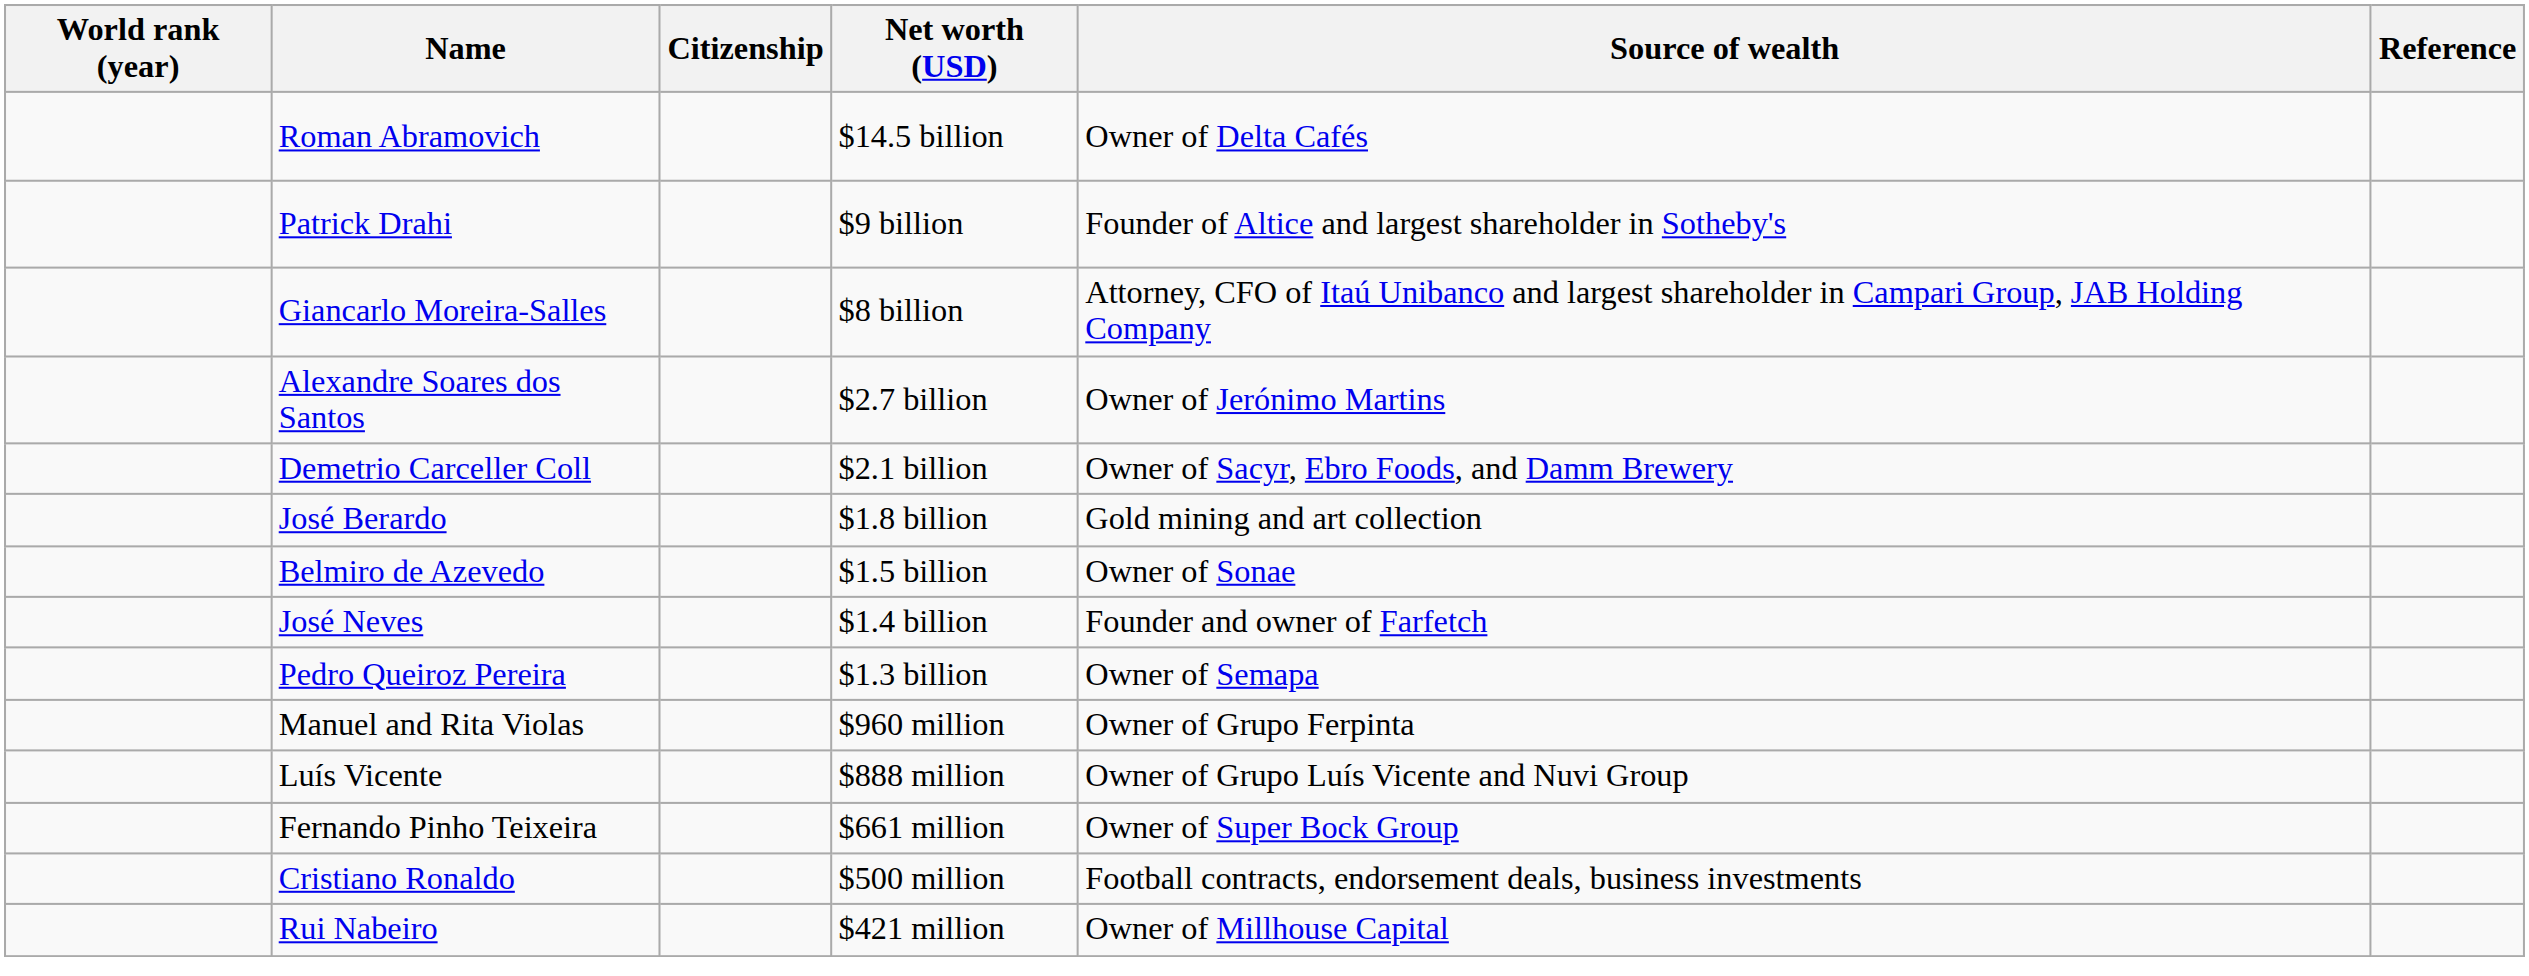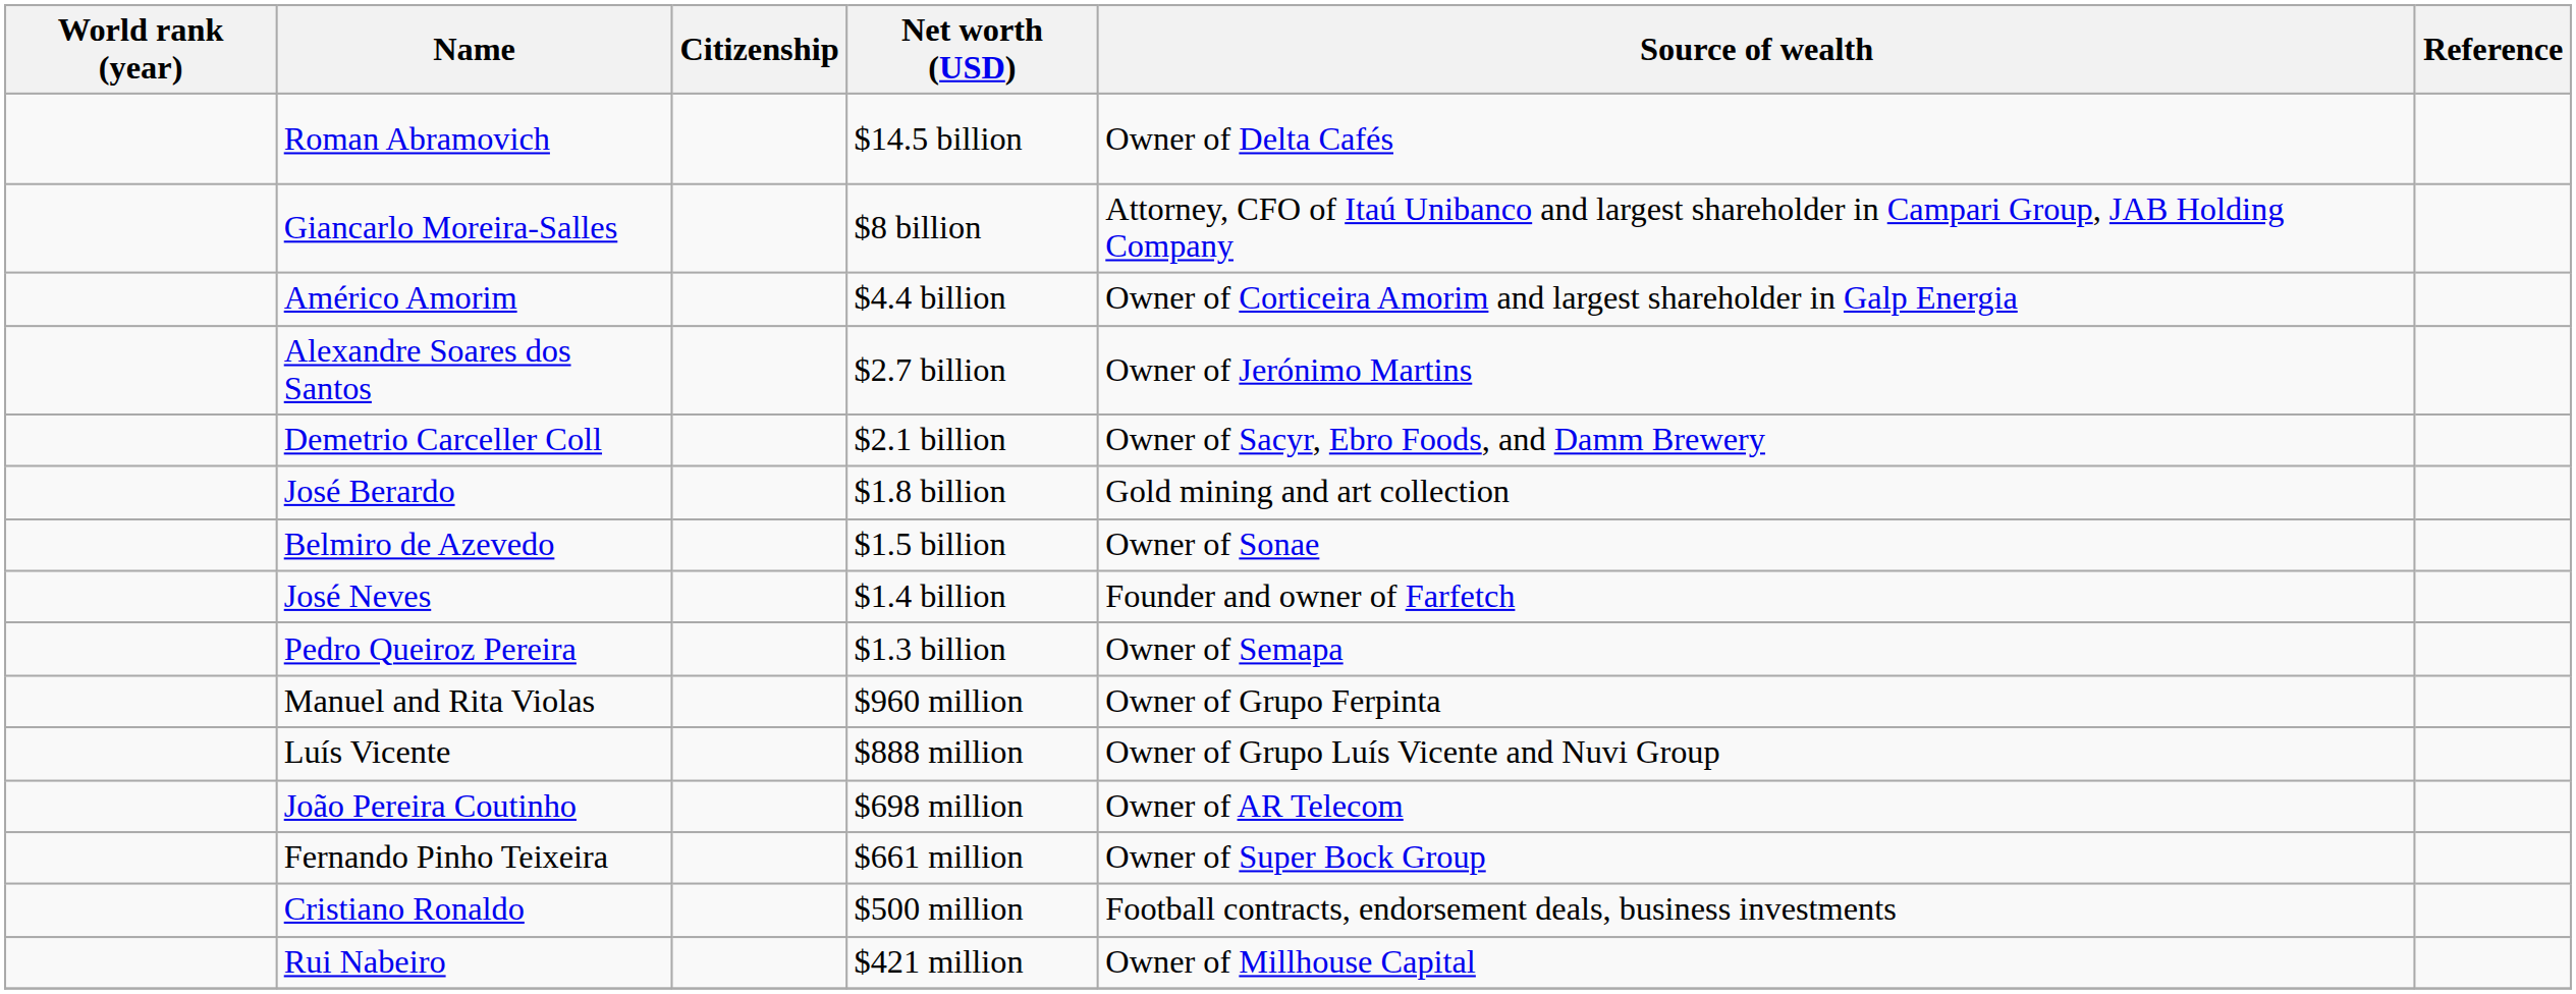 <table class="wikitable">
 <tr>
 <th>World rank (year)</th>
 <th>Name</th>
 <th>Citizenship</th>
 <th>Net worth (<a href='#'>USD</a>)</th>
 <th>Source of wealth</th>
 <th>Reference</th>
 </tr>
 <tr>
 <td></td>
 <td><a href='#'>Roman Abramovich</a></td>
 <td><br><br></td>
 <td>$14.5 billion</td>
 <td>Owner of <a href='#'>Delta Cafés</a></td>
 <td></td>
 </tr>
 <tr>
 <td></td>
-<td><a href='#'>Patrick Drahi</a></td>
+<td><a href='#'>Giancarlo Moreira-Salles</a></td>
 <td><br><br></td>
-<td>$9 billion</td>
-<td>Founder of <a href='#'>Altice</a> and largest shareholder in <a href='#'>Sotheby's</a></td>
+<td>$8 billion</td>
+<td>Attorney, CFO of <a href='#'>Itaú Unibanco</a> and largest shareholder in <a href='#'>Campari Group</a>, <a href='#'>JAB Holding Company</a></td>
 <td></td>
 </tr>
 <tr>
 <td></td>
-<td><a href='#'>Giancarlo Moreira-Salles</a></td>
-<td><br><br></td>
-<td>$8 billion</td>
-<td>Attorney, CFO of <a href='#'>Itaú Unibanco</a> and largest shareholder in <a href='#'>Campari Group</a>, <a href='#'>JAB Holding Company</a></td>
+<td><a href='#'>Américo Amorim</a></td>
+<td></td>
+<td>$4.4 billion</td>
+<td>Owner of <a href='#'>Corticeira Amorim</a> and largest shareholder in <a href='#'>Galp Energia</a></td>
 <td></td>
 </tr>
 <tr>
 <td></td>
 <td><a href='#'>Alexandre Soares dos Santos</a></td>
 <td></td>
 <td>$2.7 billion</td>
 <td>Owner of <a href='#'>Jerónimo Martins</a></td>
 <td></td>
 </tr>
 <tr>
 <td></td>
 <td><a href='#'>Demetrio Carceller Coll</a></td>
 <td></td>
 <td>$2.1 billion</td>
 <td>Owner of <a href='#'>Sacyr</a>, <a href='#'>Ebro Foods</a>, and <a href='#'>Damm Brewery</a></td>
 <td></td>
 </tr>
 <tr>
 <td></td>
 <td><a href='#'>José Berardo</a></td>
 <td></td>
 <td>$1.8 billion</td>
 <td>Gold mining and art collection</td>
 <td></td>
 </tr>
 <tr>
 <td></td>
 <td><a href='#'>Belmiro de Azevedo</a></td>
 <td></td>
 <td>$1.5 billion</td>
 <td>Owner of <a href='#'>Sonae</a></td>
 <td></td>
 </tr>
 <tr>
 <td></td>
 <td><a href='#'>José Neves</a></td>
 <td></td>
 <td>$1.4 billion</td>
 <td>Founder and owner of <a href='#'>Farfetch</a></td>
 <td></td>
 </tr>
 <tr>
 <td></td>
 <td><a href='#'>Pedro Queiroz Pereira</a></td>
 <td></td>
 <td>$1.3 billion</td>
 <td>Owner of <a href='#'>Semapa</a></td>
 <td></td>
 </tr>
 <tr>
 <td></td>
 <td>Manuel and Rita Violas</td>
 <td></td>
 <td>$960 million</td>
 <td>Owner of Grupo Ferpinta</td>
 <td></td>
 </tr>
 <tr>
 <td></td>
 <td>Luís Vicente</td>
 <td></td>
 <td>$888 million</td>
 <td>Owner of Grupo Luís Vicente and Nuvi Group</td>
 <td></td>
 </tr>
 <tr>
 <td></td>
+<td><a href='#'>João Pereira Coutinho</a></td>
+<td></td>
+<td>$698 million</td>
+<td>Owner of <a href='#'>AR Telecom</a></td>
+<td></td>
+</tr>
+<tr>
+<td></td>
 <td>Fernando Pinho Teixeira</td>
 <td></td>
 <td>$661 million</td>
 <td>Owner of <a href='#'>Super Bock Group</a></td>
 <td></td>
 </tr>
 <tr>
 <td></td>
 <td><a href='#'>Cristiano Ronaldo</a></td>
 <td></td>
 <td>$500 million</td>
 <td>Football contracts, endorsement deals, business investments</td>
 <td></td>
 </tr>
 <tr>
 <td></td>
 <td><a href='#'>Rui Nabeiro</a></td>
 <td></td>
 <td>$421 million</td>
 <td>Owner of <a href='#'>Millhouse Capital</a></td>
 <td></td>
 </tr>
 <tr>
 </tr>
 </table>
